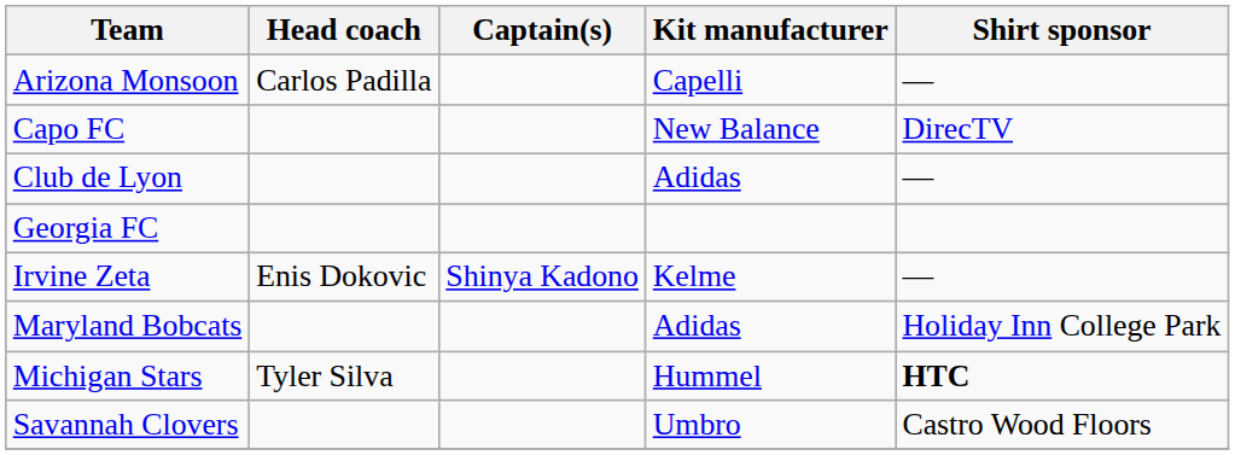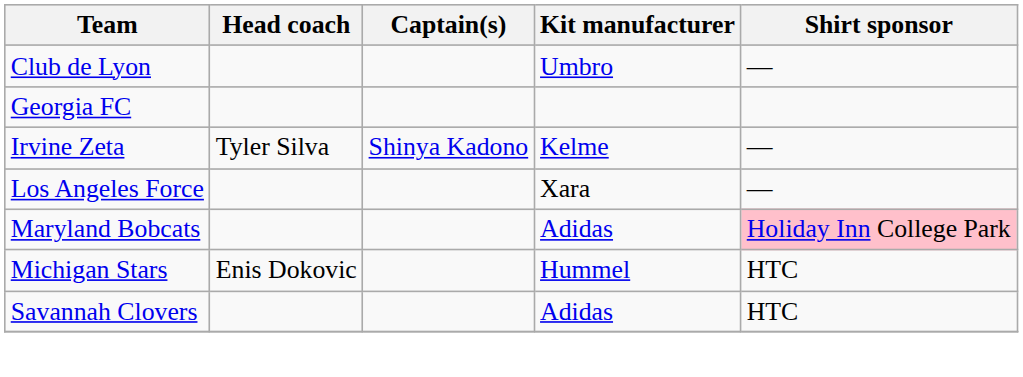 <table class="wikitable sortable" style="text-align: left;">
 <tr>
 <th>Team</th>
 <th>Head coach</th>
 <th>Captain(s)</th>
 <th>Kit manufacturer</th>
 <th>Shirt sponsor</th>
 </tr>
 <tr>
-<td><a href='#'>Arizona Monsoon</a></td>
-<td> Carlos Padilla</td>
-<td></td>
-<td> <a href='#'>Capelli</a></td>
-<td>—</td>
-</tr>
-<tr>
-<td><a href='#'>Capo FC</a></td>
-<td> </td>
-<td></td>
-<td> <a href='#'>New Balance</a></td>
-<td><a href='#'>DirecTV</a></td>
-</tr>
-<tr>
 <td><a href='#'>Club de Lyon</a></td>
 <td> </td>
 <td> </td>
-<td> <a href='#'>Adidas</a></td>
+<td> <a href='#'>Umbro</a></td>
 <td>—</td>
 </tr>
 <tr>
 <td><a href='#'>Georgia FC</a></td>
 <td> </td>
 <td></td>
 <td></td>
 <td></td>
 </tr>
 <tr>
 <td><a href='#'>Irvine Zeta</a></td>
-<td> Enis Dokovic</td>
+<td> Tyler Silva</td>
 <td> <a href='#'>Shinya Kadono</a></td>
 <td> <a href='#'>Kelme</a></td>
+<td>—</td>
+</tr>
+<tr>
+<td><a href='#'>Los Angeles Force</a></td>
+<td> </td>
+<td> </td>
+<td> Xara</td>
 <td>—</td>
 </tr>
 <tr>
 <td><a href='#'>Maryland Bobcats</a></td>
 <td> </td>
 <td> </td>
 <td> <a href='#'>Adidas</a></td>
-<td><a href='#'>Holiday Inn</a> College Park</td>
+<td style="background: pink;"><a href='#'>Holiday Inn</a> College Park</td>
 </tr>
 <tr>
 <td><a href='#'>Michigan Stars</a></td>
-<td> Tyler Silva</td>
+<td> Enis Dokovic</td>
 <td> </td>
 <td> <a href='#'>Hummel</a></td>
-<td><strong>HTC</strong></td>
+<td>HTC</td>
 </tr>
 <tr>
 <td><a href='#'>Savannah Clovers</a></td>
 <td> </td>
 <td> </td>
-<td> <a href='#'>Umbro</a></td>
-<td>Castro Wood Floors</td>
+<td> <a href='#'>Adidas</a></td>
+<td>HTC</td>
 </tr>
 <tr>
 </tr>
 </table>
